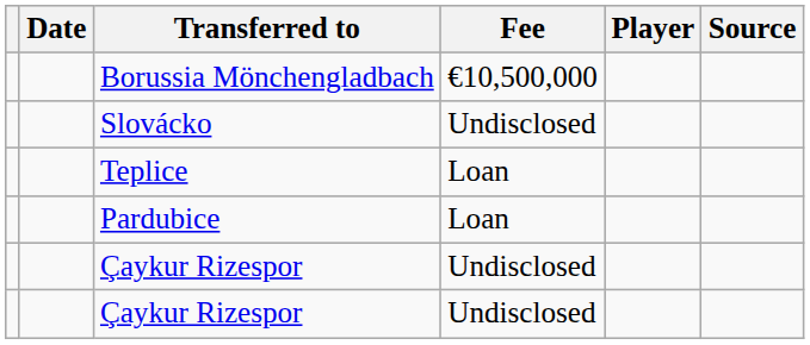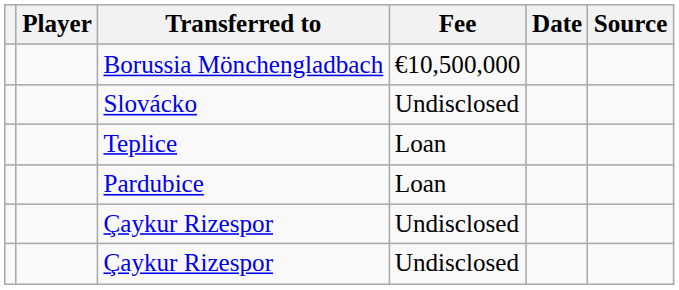 <table class="wikitable plainrowheaders sortable">
 <tr>
 <th></th>
-<th scope="col">Date</th>
+<th scope="col">Player</th>
 <th>Transferred to</th>
 <th style="width: 65px;">Fee</th>
-<th scope="col">Player</th>
+<th scope="col">Date</th>
 <th scope="col">Source</th>
 </tr>
 <tr>
 <td align=center></td>
 <td></td>
 <td> <a href='#'>Borussia Mönchengladbach</a></td>
 <td>€10,500,000</td>
 <td></td>
 <td></td>
 </tr>
 <tr>
 <td align="center"></td>
 <td></td>
 <td> <a href='#'>Slovácko</a></td>
 <td>Undisclosed</td>
 <td></td>
 <td></td>
 </tr>
 <tr>
 <td align="center"></td>
 <td></td>
 <td> <a href='#'>Teplice</a></td>
 <td>Loan</td>
 <td></td>
 <td></td>
 </tr>
 <tr>
 <td align="center"></td>
 <td></td>
 <td> <a href='#'>Pardubice</a></td>
 <td>Loan</td>
 <td></td>
 <td></td>
 </tr>
 <tr>
 <td align="center"></td>
 <td></td>
 <td> <a href='#'>Çaykur Rizespor</a></td>
 <td>Undisclosed</td>
 <td></td>
 <td></td>
 </tr>
 <tr>
 <td align="center"></td>
 <td></td>
 <td> <a href='#'>Çaykur Rizespor</a></td>
 <td>Undisclosed</td>
 <td></td>
 <td></td>
 </tr>
 </table>
